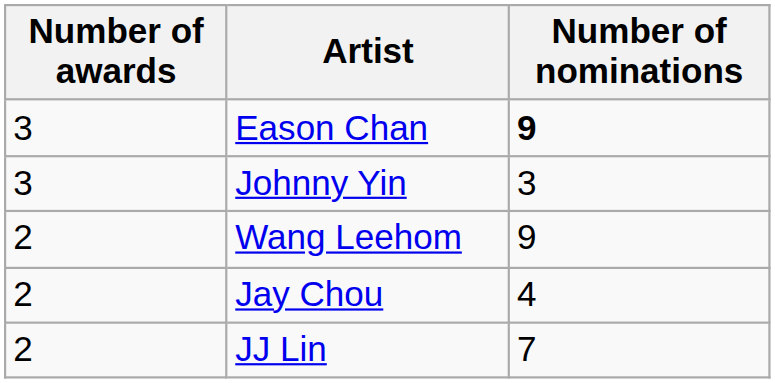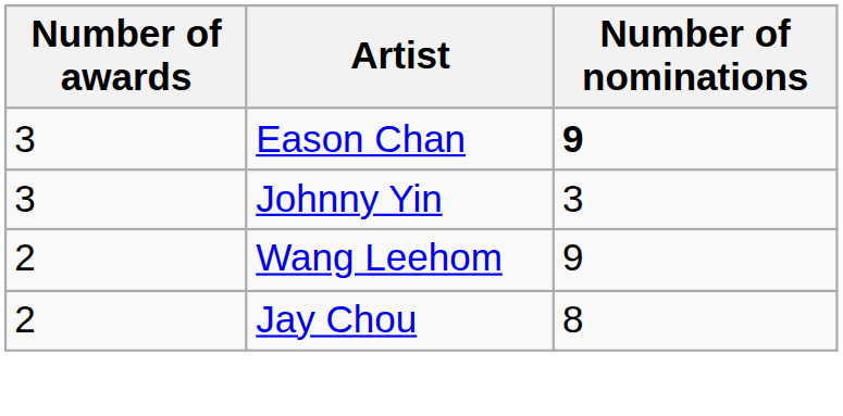 <table class="wikitable center sortable" style="width:350px">
 <tr>
 <th>Number of<br>awards</th>
 <th>Artist</th>
 <th>Number of<br>nominations</th>
 </tr>
 <tr>
 <td>3</td>
 <td><a href='#'>Eason Chan</a></td>
 <td><strong>9</strong></td>
 </tr>
 <tr>
 <td>3</td>
 <td><a href='#'>Johnny Yin</a></td>
 <td>3</td>
 </tr>
 <tr>
 <td>2</td>
 <td><a href='#'>Wang Leehom</a></td>
 <td>9</td>
 </tr>
 <tr>
 <td>2</td>
 <td><a href='#'>Jay Chou</a></td>
-<td>4</td>
-</tr>
-<tr>
-<td>2</td>
-<td><a href='#'>JJ Lin</a></td>
-<td>7</td>
+<td>8</td>
 </tr>
 </table>
